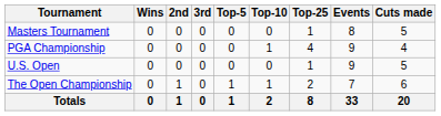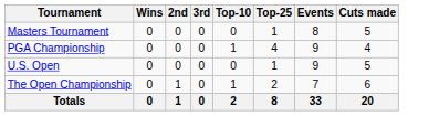 <table class=wikitable style=text-align:center>
 <tr>
 <th>Tournament</th>
 <th>Wins</th>
 <th>2nd</th>
 <th>3rd</th>
-<th>Top-5</th>
 <th>Top-10</th>
 <th>Top-25</th>
 <th>Events</th>
 <th>Cuts made</th>
 </tr>
 <tr>
 <td align=left><a href='#'>Masters Tournament</a></td>
 <td>0</td>
 <td>0</td>
 <td>0</td>
 <td>0</td>
-<td>0</td>
 <td>1</td>
 <td>8</td>
 <td>5</td>
 </tr>
 <tr>
 <td align=left><a href='#'>PGA Championship</a></td>
-<td>0</td>
 <td>0</td>
 <td>0</td>
 <td>0</td>
 <td>1</td>
 <td>4</td>
 <td>9</td>
 <td>4</td>
 </tr>
 <tr>
 <td align=left><a href='#'>U.S. Open</a></td>
 <td>0</td>
 <td>0</td>
 <td>0</td>
 <td>0</td>
-<td>0</td>
 <td>1</td>
 <td>9</td>
 <td>5</td>
 </tr>
 <tr>
 <td align=left><a href='#'>The Open Championship</a></td>
 <td>0</td>
 <td>1</td>
 <td>0</td>
 <td>1</td>
-<td>1</td>
 <td>2</td>
 <td>7</td>
 <td>6</td>
 </tr>
 <tr>
 <th>Totals</th>
 <th>0</th>
 <th>1</th>
 <th>0</th>
-<th>1</th>
 <th>2</th>
 <th>8</th>
 <th>33</th>
 <th>20</th>
 </tr>
 </table>
